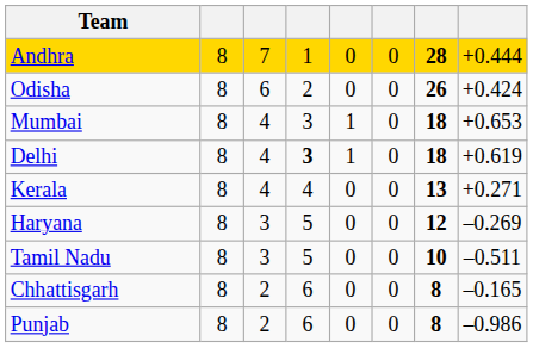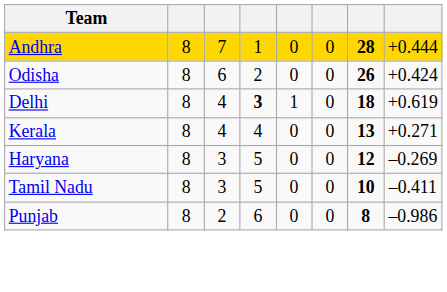 <table class="wikitable" style="text-align:center">
 <tr>
 <th style="width:140px;">Team</th>
 <th style="width:25px;"></th>
 <th style="width:25px;"></th>
 <th style="width:25px;"></th>
 <th style="width:25px;"></th>
 <th style="width:25px;"></th>
 <th style="width:25px;"></th>
 <th style="width:40px;"></th>
 </tr>
 <tr style="background:gold;">
 <td style="text-align:left"><a href='#'>Andhra</a></td>
 <td>8</td>
 <td>7</td>
 <td>1</td>
 <td>0</td>
 <td>0</td>
 <td><strong>28</strong></td>
 <td>+0.444</td>
 </tr>
 <tr>
 <td style="text-align:left"><a href='#'>Odisha</a></td>
 <td>8</td>
 <td>6</td>
 <td>2</td>
 <td>0</td>
 <td>0</td>
 <td><strong>26</strong></td>
 <td>+0.424</td>
-</tr>
-<tr>
-<td style="text-align:left"><a href='#'>Mumbai</a></td>
-<td>8</td>
-<td>4</td>
-<td>3</td>
-<td>1</td>
-<td>0</td>
-<td><strong>18</strong></td>
-<td>+0.653</td>
 </tr>
 <tr>
 <td style="text-align:left"><a href='#'>Delhi</a></td>
 <td>8</td>
 <td>4</td>
 <td><strong>3</strong></td>
 <td>1</td>
 <td>0</td>
 <td><strong>18</strong></td>
 <td>+0.619</td>
 </tr>
 <tr>
 <td style="text-align:left"><a href='#'>Kerala</a></td>
 <td>8</td>
 <td>4</td>
 <td>4</td>
 <td>0</td>
 <td>0</td>
 <td><strong>13</strong></td>
 <td>+0.271</td>
 </tr>
 <tr>
 <td style="text-align:left"><a href='#'>Haryana</a></td>
 <td>8</td>
 <td>3</td>
 <td>5</td>
 <td>0</td>
 <td>0</td>
 <td><strong>12</strong></td>
 <td>–0.269</td>
 </tr>
 <tr>
 <td style="text-align:left"><a href='#'>Tamil Nadu</a></td>
 <td>8</td>
 <td>3</td>
 <td>5</td>
 <td>0</td>
 <td>0</td>
 <td><strong>10</strong></td>
-<td>–0.511</td>
-</tr>
-<tr>
-<td style="text-align:left"><a href='#'>Chhattisgarh</a></td>
-<td>8</td>
-<td>2</td>
-<td>6</td>
-<td>0</td>
-<td>0</td>
-<td><strong>8</strong></td>
-<td>–0.165</td>
+<td>–0.411</td>
 </tr>
 <tr>
 <td style="text-align:left"><a href='#'>Punjab</a></td>
 <td>8</td>
 <td>2</td>
 <td>6</td>
 <td>0</td>
 <td>0</td>
 <td><strong>8</strong></td>
 <td>–0.986</td>
 </tr>
 </table>
